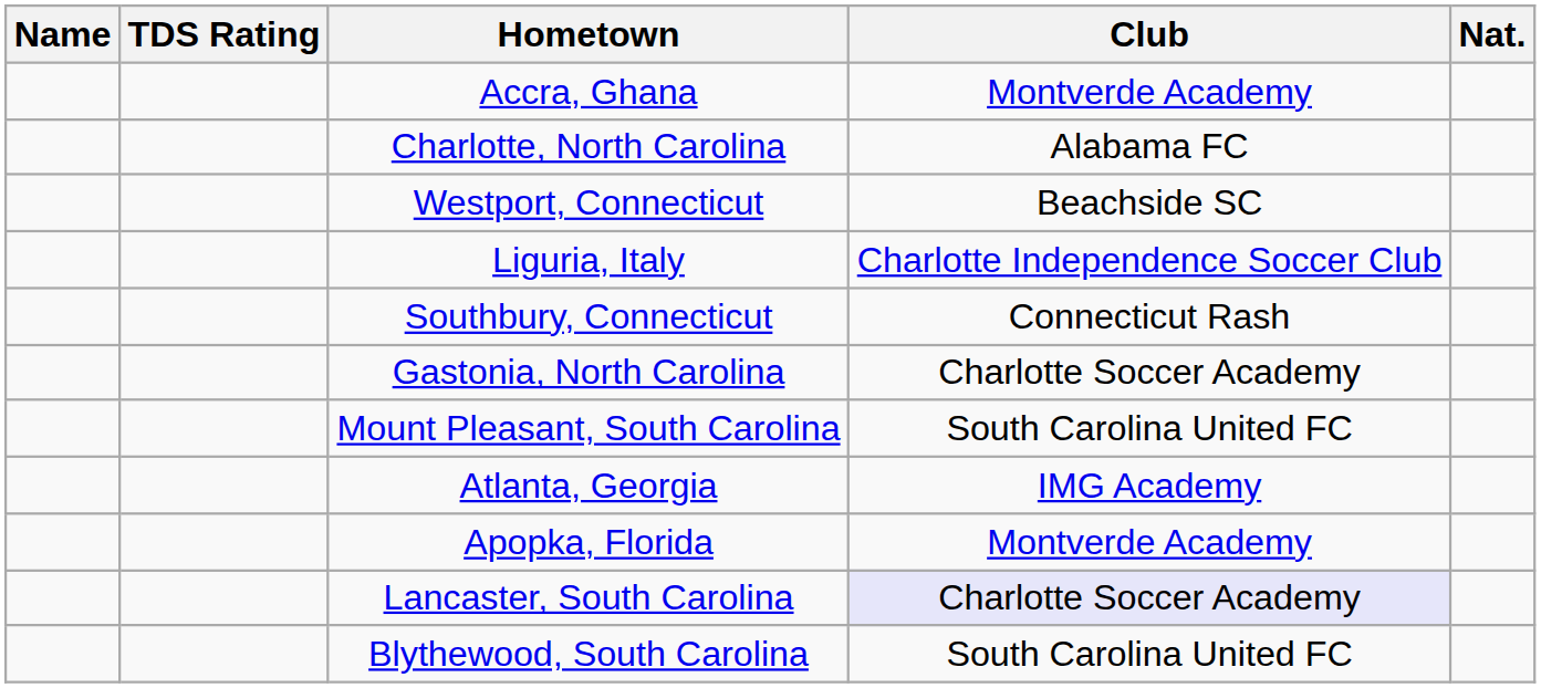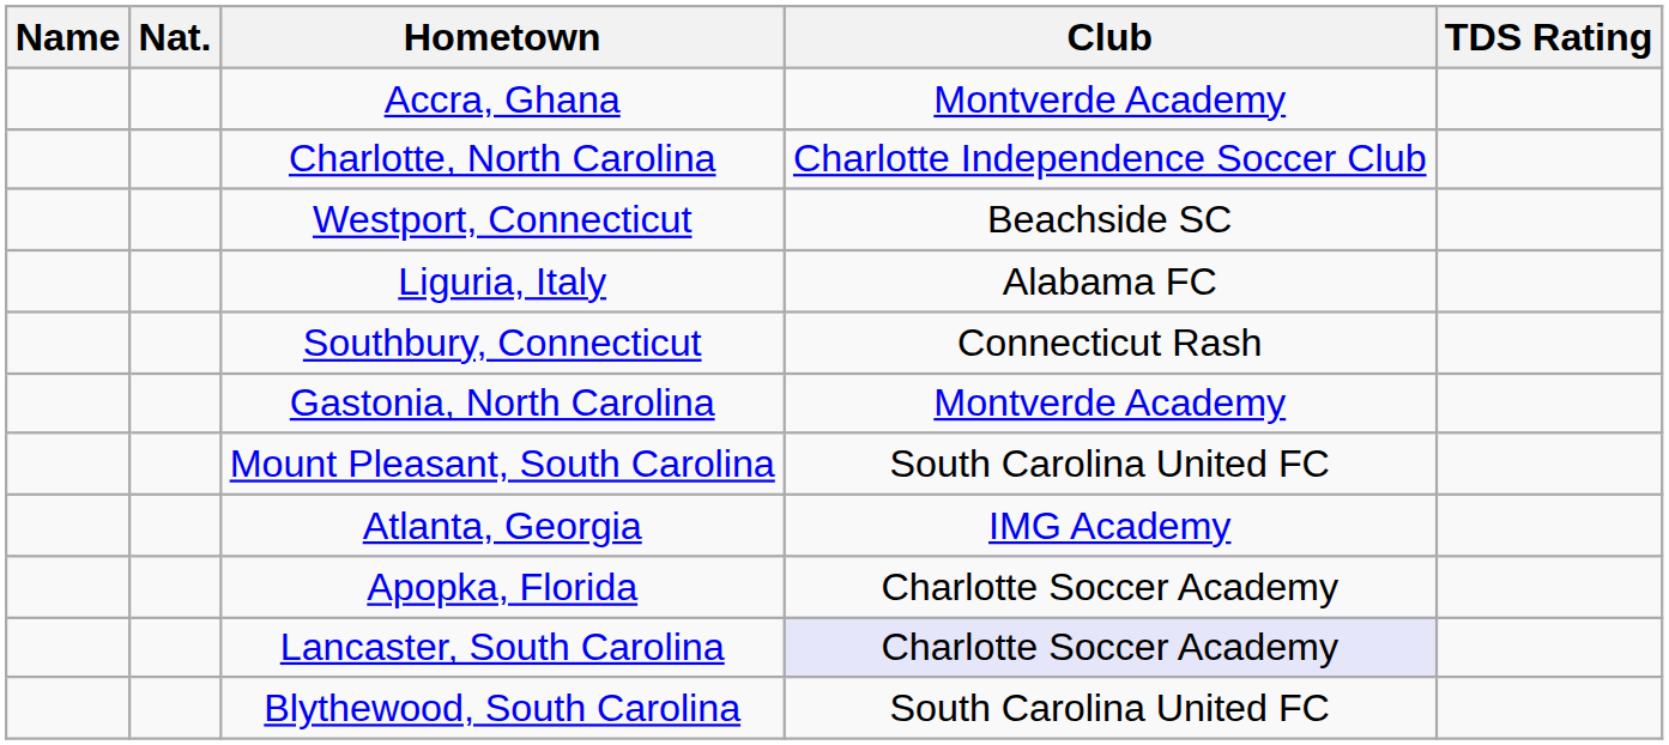 <table class="wikitable" style="font-size:90%; text-align: center;" border="1">
 <tr>
 <th>Name</th>
-<th>TDS Rating</th>
+<th>Nat.</th>
 <th>Hometown</th>
 <th>Club</th>
-<th>Nat.</th>
+<th>TDS Rating</th>
 </tr>
 <tr>
 <td></td>
 <td></td>
 <td><a href='#'>Accra, Ghana</a></td>
 <td><a href='#'>Montverde Academy</a></td>
 <td></td>
 </tr>
 <tr>
 <td></td>
 <td></td>
 <td><a href='#'>Charlotte, North Carolina</a></td>
-<td>Alabama FC</td>
+<td><a href='#'>Charlotte Independence Soccer Club</a></td>
 <td></td>
 </tr>
 <tr>
 <td></td>
 <td></td>
 <td><a href='#'>Westport, Connecticut</a></td>
 <td>Beachside SC</td>
 <td></td>
 </tr>
 <tr>
 <td></td>
 <td></td>
 <td><a href='#'>Liguria, Italy</a></td>
-<td><a href='#'>Charlotte Independence Soccer Club</a></td>
+<td>Alabama FC</td>
 <td></td>
 </tr>
 <tr>
 <td></td>
 <td></td>
 <td><a href='#'>Southbury, Connecticut</a></td>
 <td>Connecticut Rash</td>
 <td></td>
 </tr>
 <tr>
 <td></td>
 <td></td>
 <td><a href='#'>Gastonia, North Carolina</a></td>
-<td>Charlotte Soccer Academy</td>
+<td><a href='#'>Montverde Academy</a></td>
 <td></td>
 </tr>
 <tr>
 <td></td>
 <td></td>
 <td><a href='#'>Mount Pleasant, South Carolina</a></td>
 <td>South Carolina United FC</td>
 <td></td>
 </tr>
 <tr>
 <td></td>
 <td></td>
 <td><a href='#'>Atlanta, Georgia</a></td>
 <td><a href='#'>IMG Academy</a></td>
 <td></td>
 </tr>
 <tr>
 <td></td>
 <td></td>
 <td><a href='#'>Apopka, Florida</a></td>
-<td><a href='#'>Montverde Academy</a></td>
+<td>Charlotte Soccer Academy</td>
 <td></td>
 </tr>
 <tr>
 <td></td>
 <td></td>
 <td><a href='#'>Lancaster, South Carolina</a></td>
 <td style="background: lavender;">Charlotte Soccer Academy</td>
 <td></td>
 </tr>
 <tr>
 <td></td>
 <td></td>
 <td><a href='#'>Blythewood, South Carolina</a></td>
 <td>South Carolina United FC</td>
 <td></td>
 </tr>
 </table>
